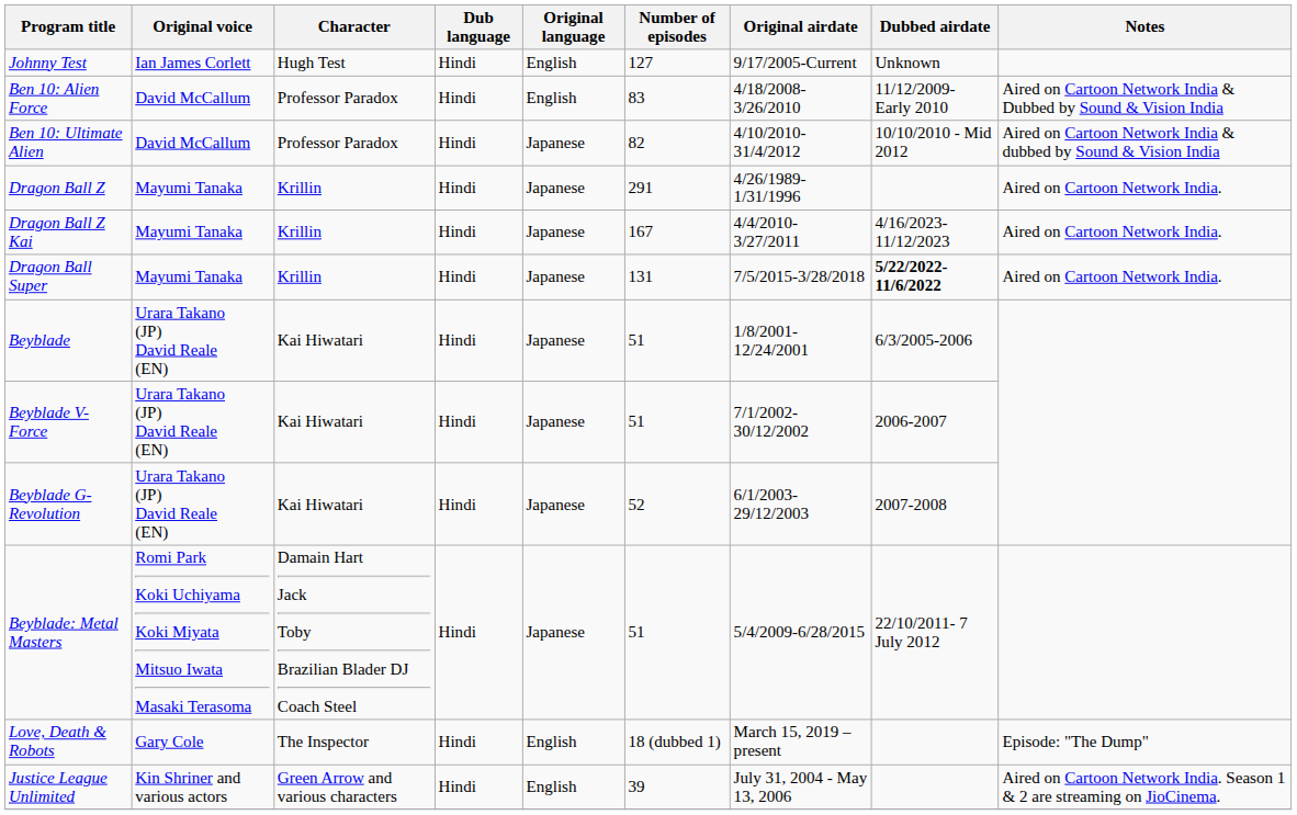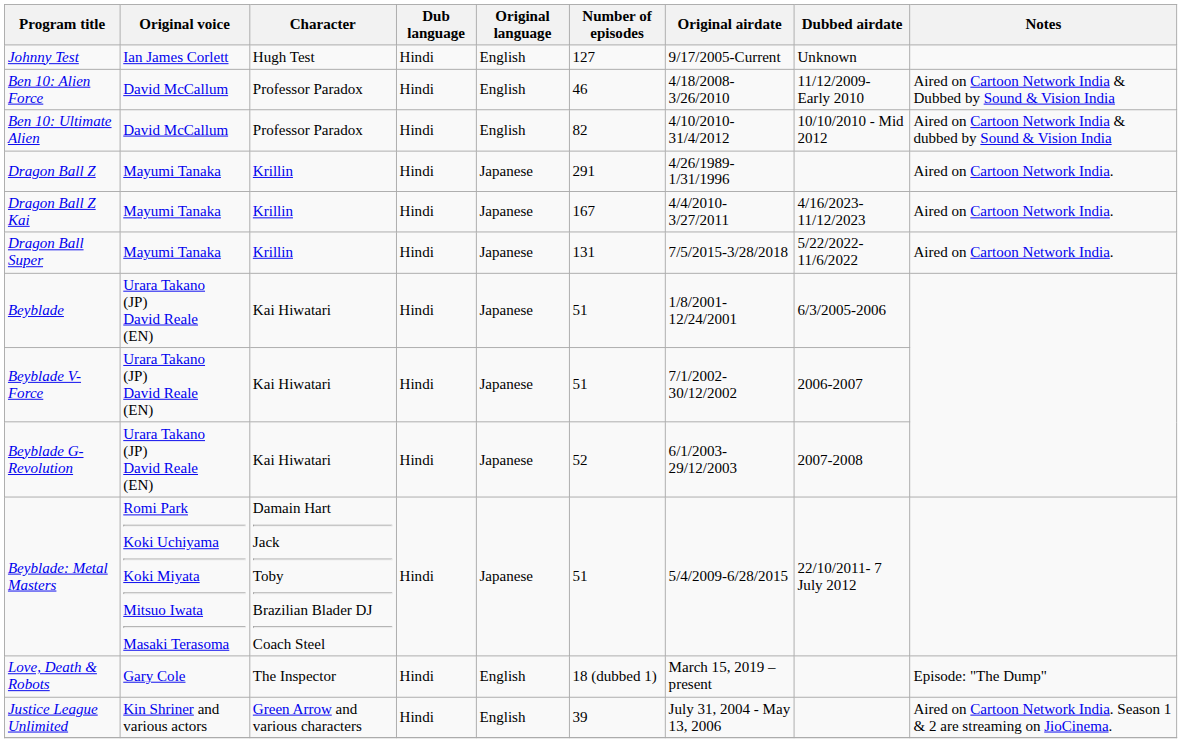 <table class="wikitable">
 <tr>
 <th>Program title</th>
 <th>Original voice</th>
 <th>Character</th>
 <th>Dub language</th>
 <th>Original language</th>
 <th>Number of episodes</th>
 <th>Original airdate</th>
 <th>Dubbed airdate</th>
 <th>Notes</th>
 </tr>
 <tr>
 <td><em><a href='#'>Johnny Test</a></em></td>
 <td><a href='#'>Ian James Corlett</a></td>
 <td>Hugh Test</td>
 <td>Hindi</td>
 <td>English</td>
 <td>127</td>
 <td>9/17/2005-Current</td>
 <td>Unknown</td>
 <td></td>
 </tr>
 <tr>
 <td><em><a href='#'>Ben 10: Alien Force</a></em></td>
 <td><a href='#'>David McCallum</a></td>
 <td>Professor Paradox</td>
 <td>Hindi</td>
 <td>English</td>
-<td>83</td>
+<td>46</td>
 <td>4/18/2008-<br>3/26/2010</td>
 <td>11/12/2009-<br> Early 2010</td>
 <td>Aired on <a href='#'>Cartoon Network India</a> & Dubbed by <a href='#'>Sound & Vision India</a></td>
 </tr>
 <tr>
 <td><em><a href='#'>Ben 10: Ultimate Alien</a></em></td>
 <td><a href='#'>David McCallum</a></td>
 <td>Professor Paradox</td>
 <td>Hindi</td>
-<td>Japanese</td>
+<td>English</td>
 <td>82</td>
 <td>4/10/2010-31/4/2012</td>
 <td>10/10/2010 - Mid 2012</td>
 <td>Aired on <a href='#'>Cartoon Network India</a> & dubbed by <a href='#'>Sound & Vision India</a></td>
 </tr>
 <tr>
 <td><em><a href='#'>Dragon Ball Z</a></em></td>
 <td><a href='#'>Mayumi Tanaka</a></td>
 <td><a href='#'>Krillin</a></td>
 <td>Hindi</td>
 <td>Japanese</td>
 <td>291</td>
 <td>4/26/1989-1/31/1996</td>
 <td></td>
 <td>Aired on <a href='#'>Cartoon Network India</a>.</td>
 </tr>
 <tr>
 <td><em><a href='#'>Dragon Ball Z Kai</a></em></td>
 <td><a href='#'>Mayumi Tanaka</a></td>
 <td><a href='#'>Krillin</a></td>
 <td>Hindi</td>
 <td>Japanese</td>
 <td>167</td>
 <td>4/4/2010-<br>3/27/2011</td>
 <td>4/16/2023-11/12/2023</td>
 <td>Aired on <a href='#'>Cartoon Network India</a>.</td>
 </tr>
 <tr>
 <td><em><a href='#'>Dragon Ball Super</a></em></td>
 <td><a href='#'>Mayumi Tanaka</a></td>
 <td><a href='#'>Krillin</a></td>
 <td>Hindi</td>
 <td>Japanese</td>
 <td>131</td>
 <td>7/5/2015-3/28/2018</td>
-<td><strong>5/22/2022-11/6/2022</strong></td>
+<td>5/22/2022-11/6/2022</td>
 <td>Aired on <a href='#'>Cartoon Network India</a>.</td>
 </tr>
 <tr>
 <td><a href='#'><em>Beyblade</em></a></td>
 <td><a href='#'>Urara Takano</a><br>(JP)<br><a href='#'>David Reale</a><br>(EN)</td>
 <td>Kai Hiwatari</td>
 <td>Hindi</td>
 <td>Japanese</td>
 <td>51</td>
 <td>1/8/2001-<br>12/24/2001</td>
 <td>6/3/2005-2006</td>
 <td rowspan="3"></td>
 </tr>
 <tr>
 <td><em><a href='#'>Beyblade V-Force</a></em></td>
 <td><a href='#'>Urara Takano</a><br>(JP)<br><a href='#'>David Reale</a><br>(EN)</td>
 <td>Kai Hiwatari</td>
 <td>Hindi</td>
 <td>Japanese</td>
 <td>51</td>
 <td>7/1/2002-30/12/2002</td>
 <td>2006-2007</td>
 </tr>
 <tr>
 <td><em><a href='#'>Beyblade G-Revolution</a></em></td>
 <td><a href='#'>Urara Takano</a><br>(JP)<br><a href='#'>David Reale</a><br>(EN)</td>
 <td>Kai Hiwatari</td>
 <td>Hindi</td>
 <td>Japanese</td>
 <td>52</td>
 <td>6/1/2003-<br> 29/12/2003</td>
 <td>2007-2008</td>
 </tr>
 <tr>
 <td><em><a href='#'>Beyblade: Metal Masters</a></em></td>
 <td><a href='#'>Romi Park</a> <hr> <a href='#'>Koki Uchiyama</a> <hr> <a href='#'>Koki Miyata</a> <hr> <a href='#'>Mitsuo Iwata</a> <hr><a href='#'>Masaki Terasoma</a></td>
 <td>Damain Hart <hr>  Jack <hr>  Toby  <hr> Brazilian Blader DJ  <hr>  Coach Steel</td>
 <td>Hindi</td>
 <td>Japanese</td>
 <td>51</td>
 <td>5/4/2009-6/28/2015</td>
 <td>22/10/2011- 7 July 2012</td>
 <td></td>
 </tr>
 <tr>
 <td><em><a href='#'>Love, Death & Robots</a></em></td>
 <td><a href='#'>Gary Cole</a></td>
 <td>The Inspector</td>
 <td>Hindi</td>
 <td>English</td>
 <td>18 (dubbed 1)</td>
 <td>March 15, 2019 – present</td>
 <td></td>
 <td>Episode: "The Dump"</td>
 </tr>
 <tr>
 <td><em><a href='#'>Justice League Unlimited</a></em></td>
 <td><a href='#'>Kin Shriner</a> and various actors</td>
 <td><a href='#'>Green Arrow</a> and various characters</td>
 <td>Hindi</td>
 <td>English</td>
 <td>39</td>
 <td>July 31, 2004 - May 13, 2006</td>
 <td></td>
 <td>Aired on <a href='#'>Cartoon Network India</a>. Season 1 & 2 are streaming on <a href='#'>JioCinema</a>.</td>
 </tr>
 <tr>
 </tr>
 </table>
